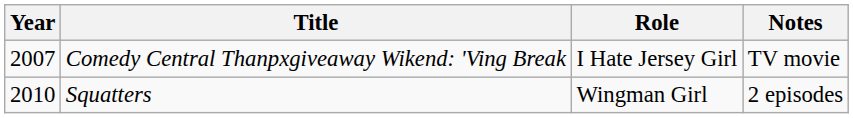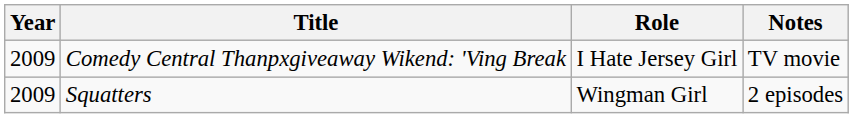 <table class="wikitable sortable">
 <tr>
 <th>Year</th>
 <th>Title</th>
 <th>Role</th>
 <th class="unsortable">Notes</th>
 </tr>
 <tr>
-<td>2007</td>
+<td>2009</td>
 <td><em>Comedy Central Thanpxgiveaway Wikend: 'Ving Break</em></td>
 <td>I Hate Jersey Girl</td>
 <td>TV movie</td>
 </tr>
 <tr>
-<td>2010</td>
+<td>2009</td>
 <td><em>Squatters</em></td>
 <td>Wingman Girl</td>
 <td>2 episodes</td>
 </tr>
 </table>
